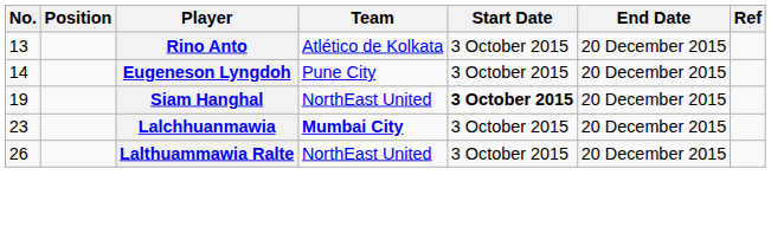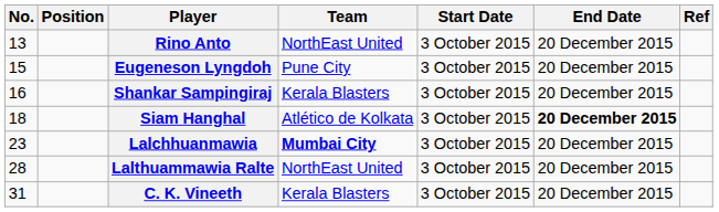 <table class="wikitable plainrowheaders" style="text-align:center; text-align:left">
 <tr>
 <th>No.</th>
 <th scope="col">Position</th>
 <th scope="col">Player</th>
 <th scope="col">Team</th>
 <th scope="col">Start Date</th>
 <th scope="col">End Date</th>
 <th scope="col">Ref</th>
 </tr>
 <tr>
 <td>13</td>
 <td></td>
 <th scope="row"> <a href='#'>Rino Anto</a></th>
-<td> <a href='#'>Atlético de Kolkata</a></td>
+<td> <a href='#'>NorthEast United</a></td>
 <td>3 October 2015</td>
 <td>20 December 2015</td>
 <td></td>
 </tr>
 <tr>
-<td>14</td>
+<td>15</td>
 <td></td>
 <th scope="row"> <a href='#'>Eugeneson Lyngdoh</a></th>
 <td> <a href='#'>Pune City</a></td>
 <td>3 October 2015</td>
 <td>20 December 2015</td>
 <td></td>
 </tr>
 <tr>
-<td>19</td>
+<td>16</td>
+<td></td>
+<th scope="row"> <a href='#'>Shankar Sampingiraj</a></th>
+<td> <a href='#'>Kerala Blasters</a></td>
+<td>3 October 2015</td>
+<td>20 December 2015</td>
+<td></td>
+</tr>
+<tr>
+<td>18</td>
 <td></td>
 <th scope="row"> <a href='#'>Siam Hanghal</a></th>
-<td> <a href='#'>NorthEast United</a></td>
-<td><strong>3 October 2015</strong></td>
-<td>20 December 2015</td>
+<td> <a href='#'>Atlético de Kolkata</a></td>
+<td>3 October 2015</td>
+<td><strong>20 December 2015</strong></td>
 <td></td>
 </tr>
 <tr>
 <td>23</td>
 <td></td>
 <th scope="row"> <a href='#'>Lalchhuanmawia</a></th>
 <td><strong> <a href='#'>Mumbai City</a></strong></td>
 <td>3 October 2015</td>
 <td>20 December 2015</td>
 <td></td>
 </tr>
 <tr>
-<td>26</td>
+<td>28</td>
 <td></td>
 <th scope="row"> <a href='#'>Lalthuammawia Ralte</a></th>
 <td> <a href='#'>NorthEast United</a></td>
 <td>3 October 2015</td>
 <td>20 December 2015</td>
 <td></td>
 </tr>
+<tr>
+<td>31</td>
+<td></td>
+<th scope="row"> <a href='#'>C. K. Vineeth</a></th>
+<td> <a href='#'>Kerala Blasters</a></td>
+<td>3 October 2015</td>
+<td>20 December 2015</td>
+<td></td>
+</tr>
 </table>
